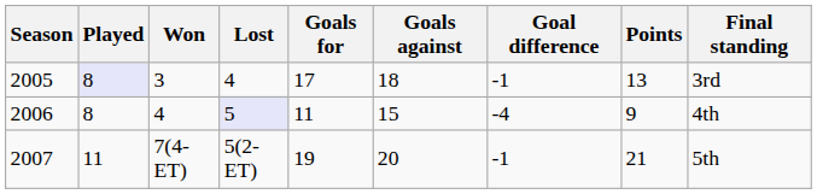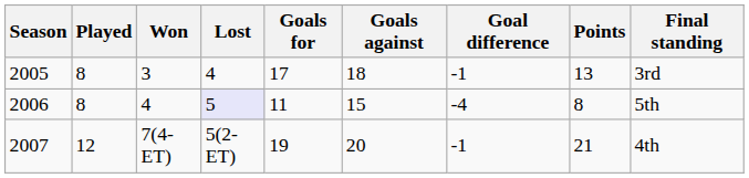 <table class="wikitable" align = "center">
 <tr>
 <th>Season</th>
 <th>Played</th>
 <th>Won</th>
 <th>Lost</th>
 <th>Goals for</th>
 <th>Goals against</th>
 <th>Goal difference</th>
 <th>Points</th>
 <th>Final standing</th>
 </tr>
 <tr>
 <td>2005</td>
-<td style="background: lavender;">8</td>
+<td>8</td>
 <td>3</td>
 <td>4</td>
 <td>17</td>
 <td>18</td>
 <td>-1</td>
 <td>13</td>
 <td>3rd</td>
 </tr>
 <tr>
 <td>2006</td>
 <td>8</td>
 <td>4</td>
 <td style="background: lavender;">5</td>
 <td>11</td>
 <td>15</td>
 <td>-4</td>
-<td>9</td>
-<td>4th</td>
+<td>8</td>
+<td>5th</td>
 </tr>
 <tr>
 <td>2007</td>
-<td>11</td>
+<td>12</td>
 <td>7(4-ET)</td>
 <td>5(2-ET)</td>
 <td>19</td>
 <td>20</td>
 <td>-1</td>
 <td>21</td>
-<td>5th</td>
+<td>4th</td>
 </tr>
 </table>
